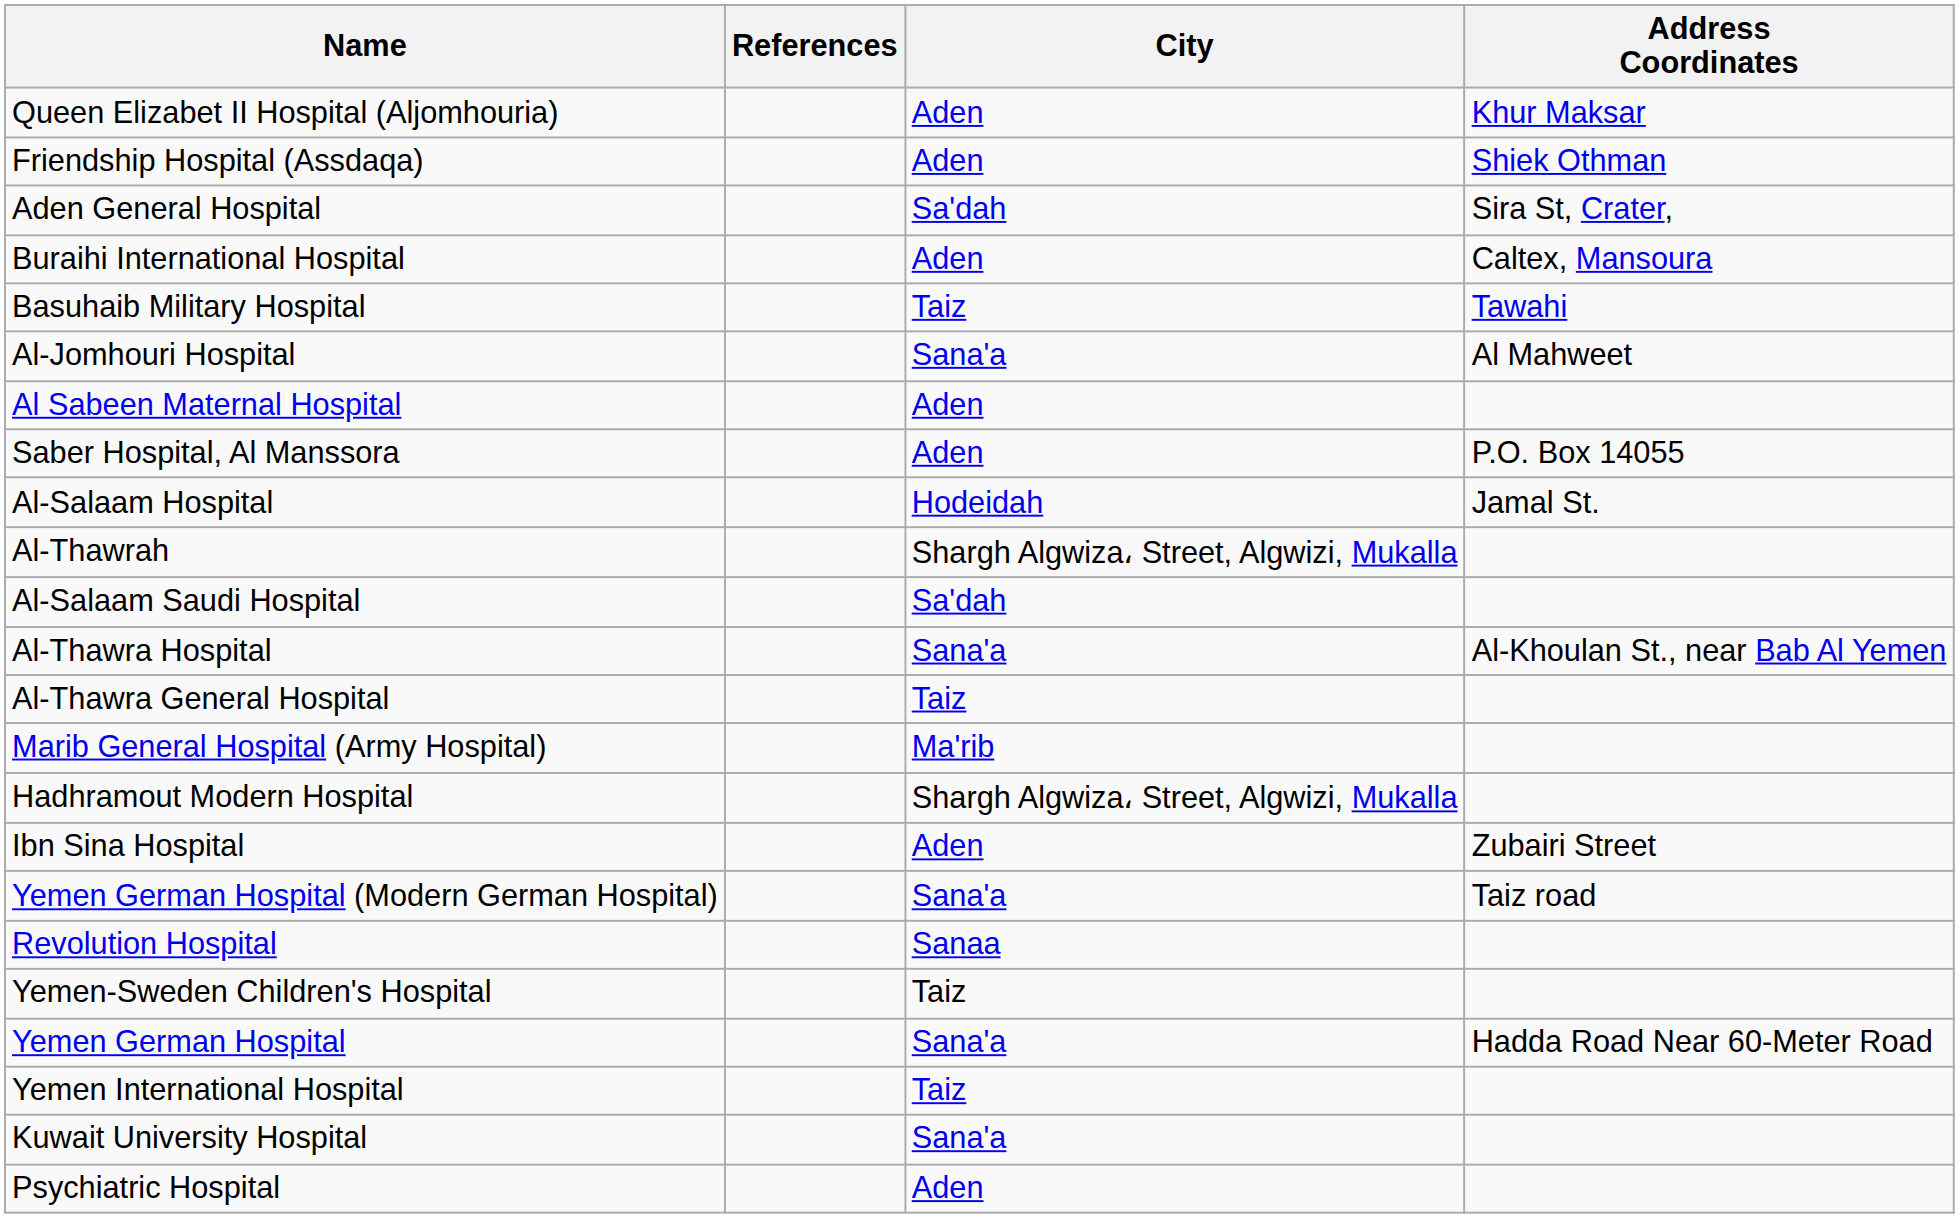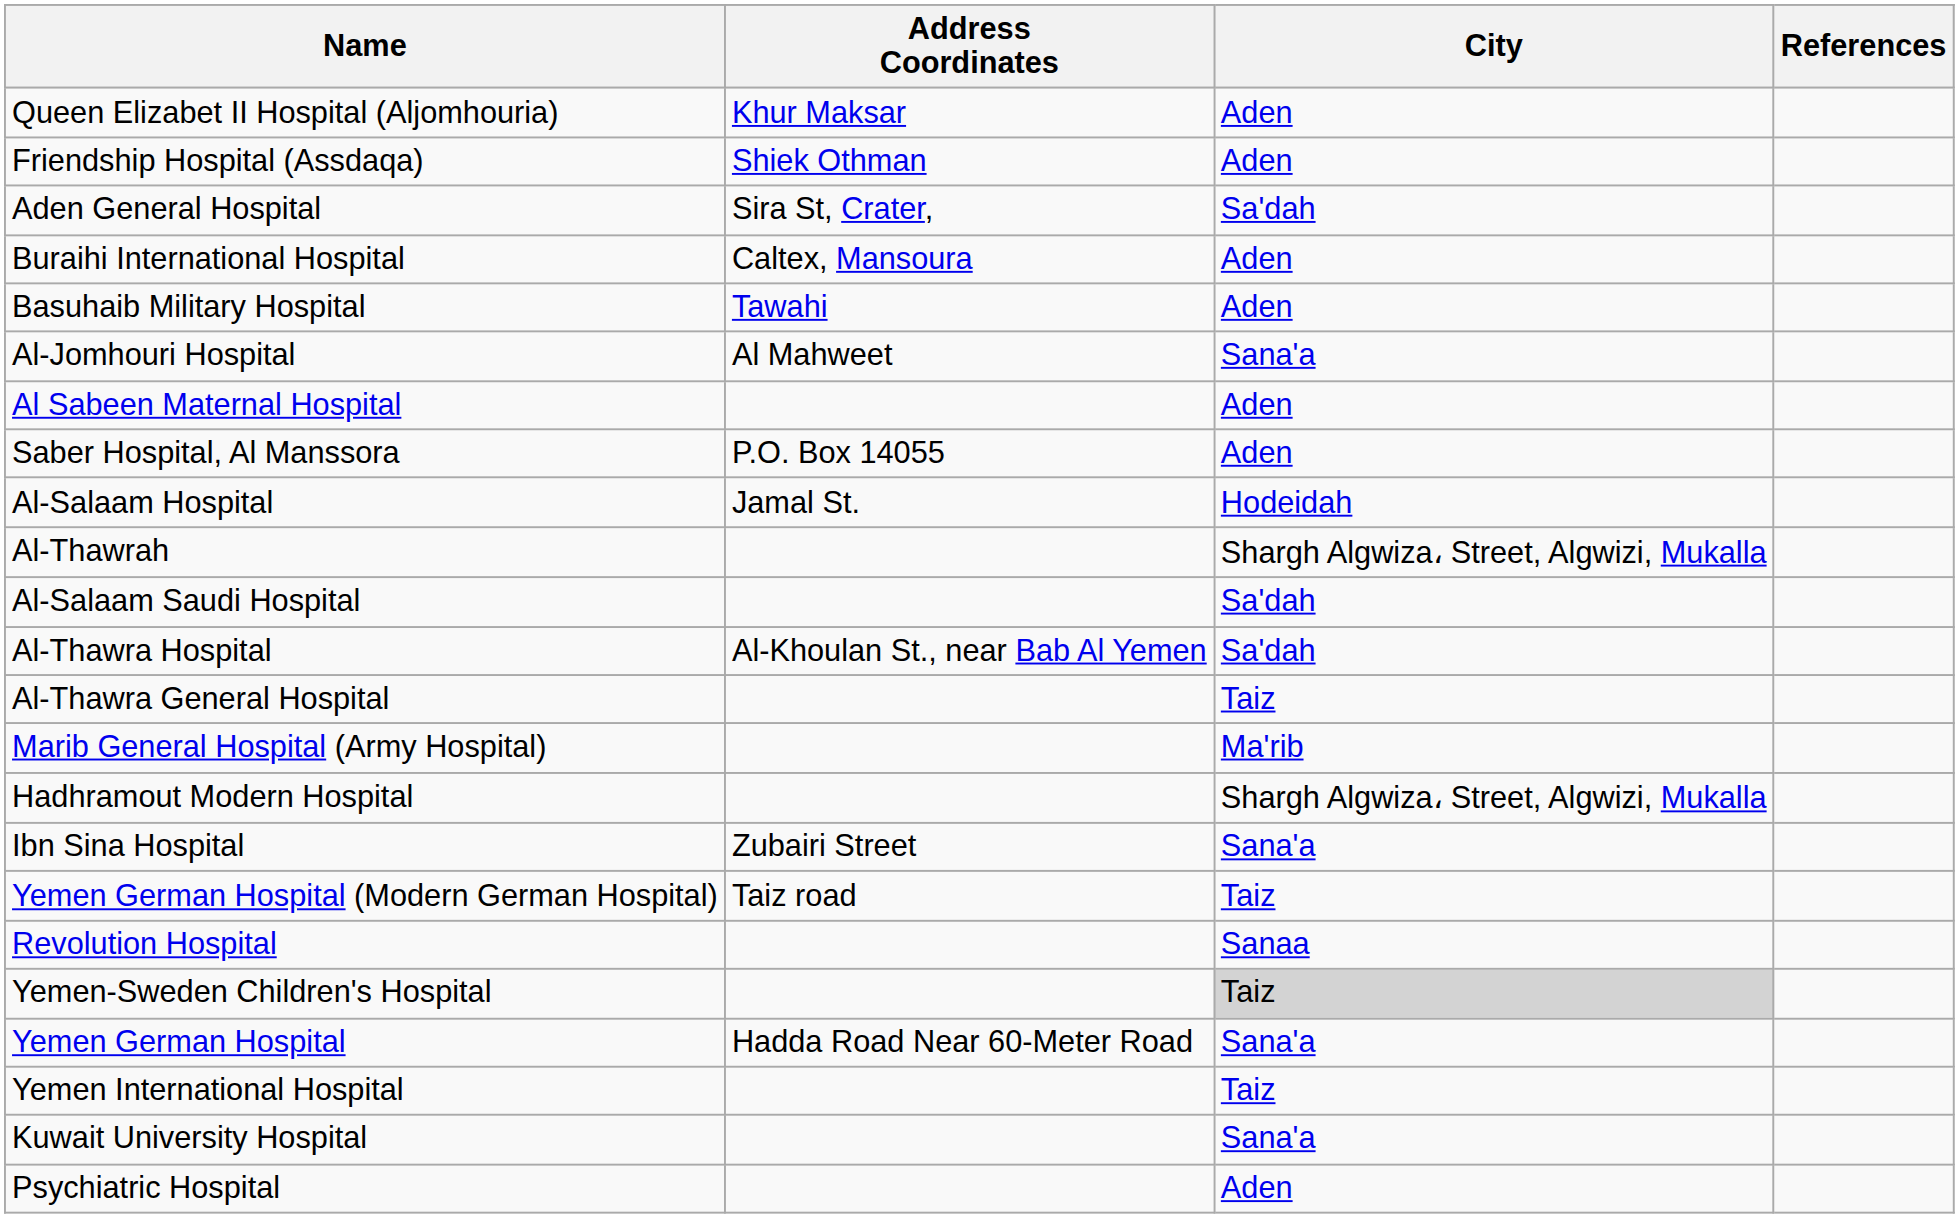 <table class="wikitable sortable plainrowheaders" summary="List of Hospitals in Yemen">
 <tr bgcolor="#CCCCCC">
 <th>Name</th>
+<th>Address<br>Coordinates</th>
+<th>City</th>
 <th>References</th>
-<th>City</th>
-<th>Address<br>Coordinates</th>
 </tr>
 <tr>
 <td>Queen Elizabet II Hospital (Aljomhouria)</td>
+<td><a href='#'>Khur Maksar</a></td>
+<td><a href='#'>Aden</a></td>
 <td></td>
-<td><a href='#'>Aden</a></td>
-<td><a href='#'>Khur Maksar</a></td>
 </tr>
 <tr>
 <td>Friendship Hospital (Assdaqa)</td>
+<td><a href='#'>Shiek Othman</a></td>
+<td><a href='#'>Aden</a></td>
 <td></td>
-<td><a href='#'>Aden</a></td>
-<td><a href='#'>Shiek Othman</a></td>
 </tr>
 <tr>
 <td>Aden General Hospital</td>
+<td>Sira St, <a href='#'>Crater</a>,</td>
+<td><a href='#'>Sa'dah</a></td>
 <td></td>
-<td><a href='#'>Sa'dah</a></td>
-<td>Sira St, <a href='#'>Crater</a>,</td>
 </tr>
 <tr>
 <td>Buraihi International Hospital</td>
+<td>Caltex, <a href='#'>Mansoura</a></td>
+<td><a href='#'>Aden</a></td>
 <td></td>
-<td><a href='#'>Aden</a></td>
-<td>Caltex, <a href='#'>Mansoura</a></td>
 </tr>
 <tr>
 <td>Basuhaib Military Hospital</td>
+<td><a href='#'>Tawahi</a><small></small></td>
+<td><a href='#'>Aden</a></td>
 <td></td>
-<td><a href='#'>Taiz</a></td>
-<td><a href='#'>Tawahi</a><small></small></td>
 </tr>
 <tr>
 <td>Al-Jomhouri Hospital</td>
+<td>Al Mahweet</td>
+<td><a href='#'>Sana'a</a></td>
 <td></td>
-<td><a href='#'>Sana'a</a></td>
-<td>Al Mahweet</td>
 </tr>
 <tr>
 <td><a href='#'>Al Sabeen Maternal Hospital</a></td>
+<td><small></small></td>
+<td><a href='#'>Aden</a></td>
 <td></td>
-<td><a href='#'>Aden</a></td>
-<td><small></small></td>
 </tr>
 <tr>
 <td>Saber Hospital, Al Manssora</td>
+<td>P.O. Box 14055<br><small></small></td>
+<td><a href='#'>Aden</a></td>
 <td></td>
-<td><a href='#'>Aden</a></td>
-<td>P.O. Box 14055<br><small></small></td>
 </tr>
 <tr>
 <td>Al-Salaam Hospital</td>
+<td>Jamal St.<br><small></small></td>
+<td><a href='#'>Hodeidah</a></td>
 <td></td>
-<td><a href='#'>Hodeidah</a></td>
-<td>Jamal St.<br><small></small></td>
 </tr>
 <tr>
 <td>Al-Thawrah</td>
 <td></td>
 <td>Shargh Algwiza، Street, Algwizi, <a href='#'>Mukalla</a></td>
 <td></td>
 </tr>
 <tr>
 <td>Al-Salaam Saudi Hospital</td>
+<td><small></small></td>
+<td><a href='#'>Sa'dah</a></td>
 <td></td>
-<td><a href='#'>Sa'dah</a></td>
-<td><small></small></td>
 </tr>
 <tr>
 <td>Al-Thawra Hospital</td>
+<td>Al-Khoulan St., near <a href='#'>Bab Al Yemen</a></td>
+<td><a href='#'>Sa'dah</a></td>
 <td></td>
-<td><a href='#'>Sana'a</a></td>
-<td>Al-Khoulan St., near <a href='#'>Bab Al Yemen</a></td>
 </tr>
 <tr>
 <td>Al-Thawra General Hospital</td>
 <td></td>
 <td><a href='#'>Taiz</a></td>
 <td></td>
 </tr>
 <tr>
 <td><a href='#'>Marib General Hospital</a> (Army Hospital)</td>
+<td><small></small></td>
+<td><a href='#'>Ma'rib</a></td>
 <td></td>
-<td><a href='#'>Ma'rib</a></td>
-<td><small></small></td>
 </tr>
 <tr>
 <td>Hadhramout Modern Hospital</td>
+<td><small></small></td>
+<td>Shargh Algwiza، Street, Algwizi, <a href='#'>Mukalla</a></td>
 <td></td>
-<td>Shargh Algwiza، Street, Algwizi, <a href='#'>Mukalla</a></td>
-<td><small></small></td>
 </tr>
 <tr>
 <td>Ibn Sina Hospital</td>
+<td>Zubairi Street<small></small></td>
+<td><a href='#'>Sana'a</a></td>
 <td></td>
-<td><a href='#'>Aden</a></td>
-<td>Zubairi Street<small></small></td>
 </tr>
 <tr>
 <td><a href='#'>Yemen German Hospital</a> (Modern German Hospital)</td>
+<td>Taiz road<br><small></small></td>
+<td><a href='#'>Taiz</a></td>
 <td></td>
-<td><a href='#'>Sana'a</a></td>
-<td>Taiz road<br><small></small></td>
 </tr>
 <tr>
 <td><a href='#'>Revolution Hospital</a></td>
+<td><small></small></td>
+<td><a href='#'>Sanaa</a></td>
 <td></td>
-<td><a href='#'>Sanaa</a></td>
-<td><small></small></td>
 </tr>
 <tr>
 <td>Yemen-Sweden Children's Hospital</td>
 <td></td>
-<td>Taiz</td>
+<td style="background: lightgrey;">Taiz</td>
 <td></td>
 </tr>
 <tr>
 <td><a href='#'>Yemen German Hospital</a></td>
+<td>Hadda Road Near 60-Meter Road<br><small></small></td>
+<td><a href='#'>Sana'a</a></td>
 <td></td>
-<td><a href='#'>Sana'a</a></td>
-<td>Hadda Road Near 60-Meter Road<br><small></small></td>
 </tr>
 <tr>
 <td>Yemen International Hospital</td>
+<td><small></small></td>
+<td><a href='#'>Taiz</a></td>
 <td></td>
-<td><a href='#'>Taiz</a></td>
-<td><small></small></td>
 </tr>
 <tr>
 <td>Kuwait University Hospital</td>
+<td><small></small></td>
+<td><a href='#'>Sana'a</a></td>
 <td></td>
-<td><a href='#'>Sana'a</a></td>
-<td><small></small></td>
 </tr>
 <tr>
 <td>Psychiatric Hospital</td>
+<td><small></small></td>
+<td><a href='#'>Aden</a></td>
 <td></td>
-<td><a href='#'>Aden</a></td>
-<td><small></small></td>
 </tr>
 </table>
